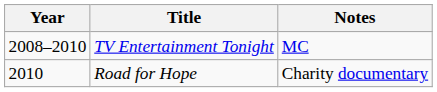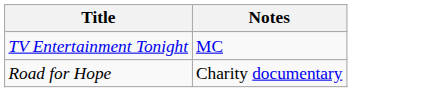 <table class="wikitable sortable">
 <tr>
-<th scope="col">Year</th>
 <th scope="col">Title</th>
 <th scope="col" class="unsortable">Notes</th>
 </tr>
 <tr>
-<td>2008–2010</td>
 <td><em><a href='#'>TV Entertainment Tonight</a></em></td>
 <td><a href='#'>MC</a></td>
 </tr>
 <tr>
-<td>2010</td>
 <td><em>Road for Hope</em></td>
 <td>Charity <a href='#'>documentary</a></td>
 </tr>
 </table>
